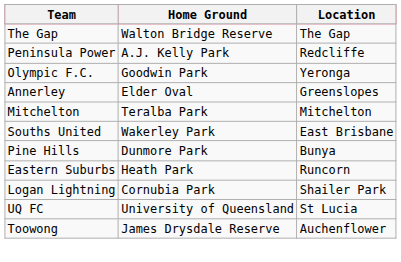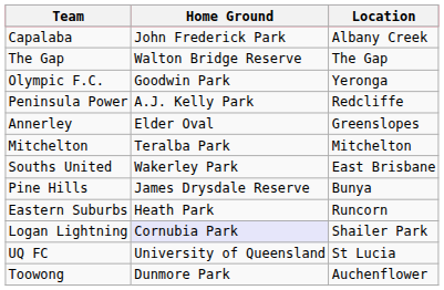 <table style="margin:auto;"  class="wikitable">
 <tr style="background:#f03;">
 <th>Team</th>
 <th>Home Ground</th>
 <th>Location</th>
 </tr>
 <tr>
+<td>Capalaba</td>
+<td>John Frederick Park</td>
+<td>Albany Creek</td>
+</tr>
+<tr>
 <td>The Gap</td>
 <td>Walton Bridge Reserve</td>
 <td>The Gap</td>
 </tr>
 <tr>
+<td>Olympic F.C.</td>
+<td>Goodwin Park</td>
+<td>Yeronga</td>
+</tr>
+<tr>
 <td>Peninsula Power</td>
 <td>A.J. Kelly Park</td>
 <td>Redcliffe</td>
-</tr>
-<tr>
-<td>Olympic F.C.</td>
-<td>Goodwin Park</td>
-<td>Yeronga</td>
 </tr>
 <tr>
 <td>Annerley</td>
 <td>Elder Oval</td>
 <td>Greenslopes</td>
 </tr>
 <tr>
 <td>Mitchelton</td>
 <td>Teralba Park</td>
 <td>Mitchelton</td>
 </tr>
 <tr>
 <td>Souths United</td>
 <td>Wakerley Park</td>
 <td>East Brisbane</td>
 </tr>
 <tr>
 <td>Pine Hills</td>
-<td>Dunmore Park</td>
+<td>James Drysdale Reserve</td>
 <td>Bunya</td>
 </tr>
 <tr>
 <td>Eastern Suburbs</td>
 <td>Heath Park</td>
 <td>Runcorn</td>
 </tr>
 <tr>
 <td>Logan Lightning</td>
-<td>Cornubia Park</td>
+<td style="background: lavender;">Cornubia Park</td>
 <td>Shailer Park</td>
 </tr>
 <tr>
 <td>UQ FC</td>
 <td>University of Queensland</td>
 <td>St Lucia</td>
 </tr>
 <tr>
 <td>Toowong</td>
-<td>James Drysdale Reserve</td>
+<td>Dunmore Park</td>
 <td>Auchenflower</td>
 </tr>
 </table>
